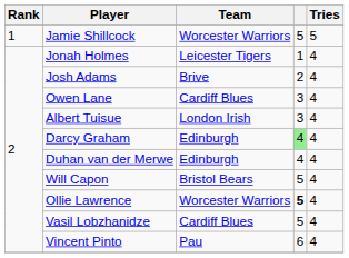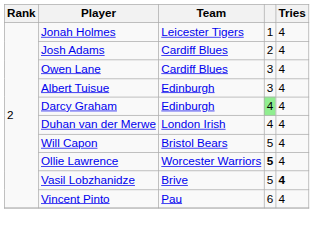 <table class="wikitable">
 <tr>
 <th>Rank</th>
 <th>Player</th>
 <th>Team</th>
 <th></th>
 <th>Tries</th>
-</tr>
-<tr>
-<td>1</td>
-<td> <a href='#'>Jamie Shillcock</a></td>
-<td><a href='#'>Worcester Warriors</a></td>
-<td>5</td>
-<td>5</td>
 </tr>
 <tr>
 <td rowspan=10>2</td>
 <td> <a href='#'>Jonah Holmes</a></td>
 <td><a href='#'>Leicester Tigers</a></td>
 <td>1</td>
 <td>4</td>
 </tr>
 <tr>
 <td> <a href='#'>Josh Adams</a></td>
-<td><a href='#'>Brive</a></td>
+<td><a href='#'>Cardiff Blues</a></td>
 <td>2</td>
 <td>4</td>
 </tr>
 <tr>
 <td> <a href='#'>Owen Lane</a></td>
 <td><a href='#'>Cardiff Blues</a></td>
 <td>3</td>
 <td>4</td>
 </tr>
 <tr>
 <td> <a href='#'>Albert Tuisue</a></td>
-<td><a href='#'>London Irish</a></td>
+<td><a href='#'>Edinburgh</a></td>
 <td>3</td>
 <td>4</td>
 </tr>
 <tr>
 <td> <a href='#'>Darcy Graham</a></td>
 <td><a href='#'>Edinburgh</a></td>
 <td style="background: lightgreen;">4</td>
 <td>4</td>
 </tr>
 <tr>
 <td> <a href='#'>Duhan van der Merwe</a></td>
-<td><a href='#'>Edinburgh</a></td>
+<td><a href='#'>London Irish</a></td>
 <td>4</td>
 <td>4</td>
 </tr>
 <tr>
 <td> <a href='#'>Will Capon</a></td>
 <td><a href='#'>Bristol Bears</a></td>
 <td>5</td>
 <td>4</td>
 </tr>
 <tr>
 <td> <a href='#'>Ollie Lawrence</a></td>
 <td><a href='#'>Worcester Warriors</a></td>
 <td><strong>5</strong></td>
 <td>4</td>
 </tr>
 <tr>
 <td> <a href='#'>Vasil Lobzhanidze</a></td>
-<td><a href='#'>Cardiff Blues</a></td>
+<td><a href='#'>Brive</a></td>
 <td>5</td>
-<td>4</td>
+<td><strong>4</strong></td>
 </tr>
 <tr>
 <td> <a href='#'>Vincent Pinto</a></td>
 <td><a href='#'>Pau</a></td>
 <td>6</td>
 <td>4</td>
 </tr>
 <tr>
 </tr>
 </table>
